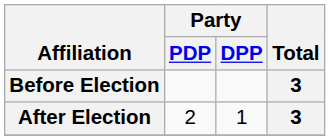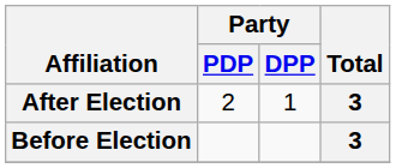 <table class=wikitable style="text-align:center">
 <tr style="vertical-align:bottom;">
 <th rowspan=2>Affiliation</th>
 <th colspan=2>Party</th>
 <th rowspan=2>Total</th>
 </tr>
 <tr>
 <th><a href='#'>PDP</a></th>
 <th><a href='#'>DPP</a></th>
 </tr>
 <tr>
+<th>After Election</th>
+<td>2</td>
+<td>1</td>
+<th>3</th>
+</tr>
+<tr>
 <th>Before Election</th>
 <td></td>
 <td></td>
 <th>3</th>
 </tr>
 <tr>
-<th>After Election</th>
-<td>2</td>
-<td>1</td>
-<th>3</th>
-</tr>
-<tr>
 </tr>
 </table>
